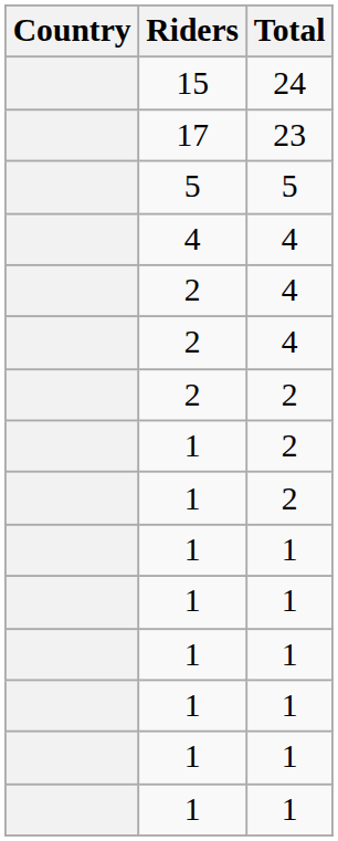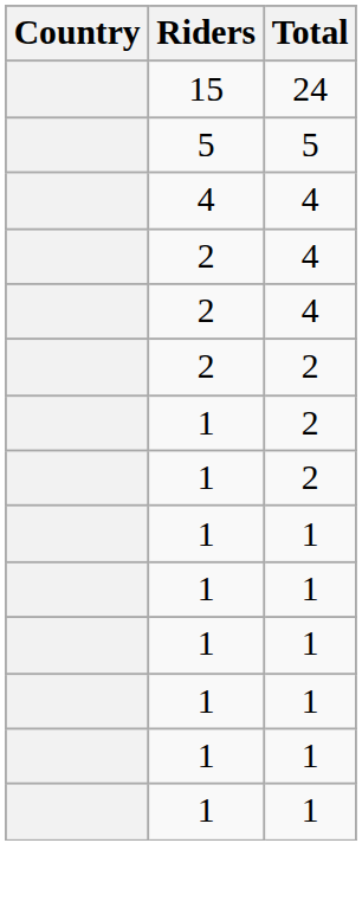 <table class="sortable plainrowheaders wikitable">
 <tr>
 <th scope=col>Country</th>
 <th scope=col>Riders</th>
 <th scope=col>Total</th>
 </tr>
 <tr>
 <th scope=row></th>
 <td align=center>15</td>
 <td align=center>24</td>
-</tr>
-<tr>
-<th scope=row></th>
-<td align=center>17</td>
-<td align=center>23</td>
 </tr>
 <tr>
 <th scope=row></th>
 <td align=center>5</td>
 <td align=center>5</td>
 </tr>
 <tr>
 <th scope=row></th>
 <td align=center>4</td>
 <td align=center>4</td>
 </tr>
 <tr>
 <th scope=row></th>
 <td align=center>2</td>
 <td align=center>4</td>
 </tr>
 <tr>
 <th scope=row></th>
 <td align=center>2</td>
 <td align=center>4</td>
 </tr>
 <tr>
 <th scope=row></th>
 <td align=center>2</td>
 <td align=center>2</td>
 </tr>
 <tr>
 <th scope=row></th>
 <td align=center>1</td>
 <td align=center>2</td>
 </tr>
 <tr>
 <th scope=row></th>
 <td align=center>1</td>
 <td align=center>2</td>
 </tr>
 <tr>
 <th scope=row></th>
 <td align=center>1</td>
 <td align=center>1</td>
 </tr>
 <tr>
 <th scope=row></th>
 <td align=center>1</td>
 <td align=center>1</td>
 </tr>
 <tr>
 <th scope=row></th>
 <td align=center>1</td>
 <td align=center>1</td>
 </tr>
 <tr>
 <th scope=row></th>
 <td align=center>1</td>
 <td align=center>1</td>
 </tr>
 <tr>
 <th scope=row></th>
 <td align=center>1</td>
 <td align=center>1</td>
 </tr>
 <tr>
 <th scope=row></th>
 <td align=center>1</td>
 <td align=center>1</td>
 </tr>
 </table>
